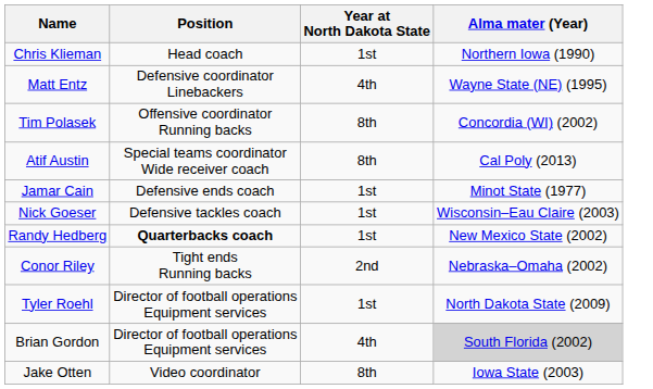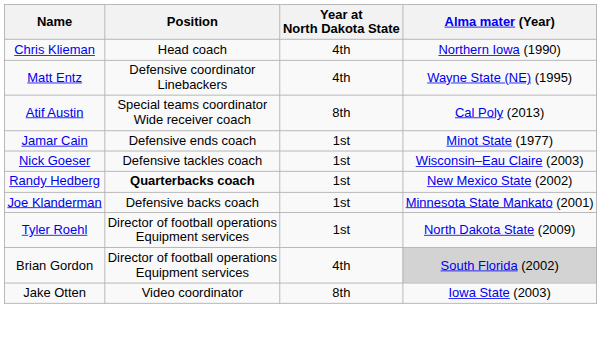 <table class="wikitable">
 <tr>
 <th>Name</th>
 <th>Position</th>
 <th>Year at<br>North Dakota State</th>
 <th><a href='#'>Alma mater</a> (Year)</th>
 </tr>
 <tr align="center">
 <td><a href='#'>Chris Klieman</a></td>
 <td>Head coach</td>
-<td>1st</td>
+<td>4th</td>
 <td><a href='#'>Northern Iowa</a> (1990)</td>
 </tr>
 <tr align="center">
 <td><a href='#'>Matt Entz</a></td>
 <td>Defensive coordinator<br>Linebackers</td>
 <td>4th</td>
 <td><a href='#'>Wayne State (NE)</a> (1995)</td>
-</tr>
-<tr align="center">
-<td><a href='#'>Tim Polasek</a></td>
-<td>Offensive coordinator<br>Running backs</td>
-<td>8th</td>
-<td><a href='#'>Concordia (WI)</a> (2002)</td>
 </tr>
 <tr align="center">
 <td><a href='#'>Atif Austin</a></td>
 <td>Special teams coordinator<br>Wide receiver coach</td>
 <td>8th</td>
 <td><a href='#'>Cal Poly</a> (2013)</td>
 </tr>
 <tr align="center">
 <td><a href='#'>Jamar Cain</a></td>
 <td>Defensive ends coach</td>
 <td>1st</td>
 <td><a href='#'>Minot State</a> (1977)</td>
 </tr>
 <tr align="center">
 <td><a href='#'>Nick Goeser</a></td>
 <td>Defensive tackles coach</td>
 <td>1st</td>
 <td><a href='#'>Wisconsin–Eau Claire</a> (2003)</td>
 </tr>
 <tr align="center">
 <td><a href='#'>Randy Hedberg</a></td>
 <td><strong>Quarterbacks coach</strong></td>
 <td>1st</td>
 <td><a href='#'>New Mexico State</a> (2002)</td>
 </tr>
 <tr align="center">
-<td><a href='#'>Conor Riley</a></td>
-<td>Tight ends<br>Running backs</td>
-<td>2nd</td>
-<td><a href='#'>Nebraska–Omaha</a> (2002)</td>
+<td><a href='#'>Joe Klanderman</a></td>
+<td>Defensive backs coach</td>
+<td>1st</td>
+<td><a href='#'>Minnesota State Mankato</a> (2001)</td>
 </tr>
 <tr align="center">
 <td><a href='#'>Tyler Roehl</a></td>
 <td>Director of football operations<br>Equipment services</td>
 <td>1st</td>
 <td><a href='#'>North Dakota State</a> (2009)</td>
 </tr>
 <tr align="center">
 <td>Brian Gordon</td>
 <td>Director of football operations<br>Equipment services</td>
 <td>4th</td>
 <td style="background: lightgrey;"><a href='#'>South Florida</a> (2002)</td>
 </tr>
 <tr align="center">
 <td>Jake Otten</td>
 <td>Video coordinator</td>
 <td>8th</td>
 <td><a href='#'>Iowa State</a> (2003)</td>
 </tr>
 </table>
